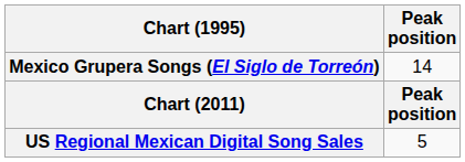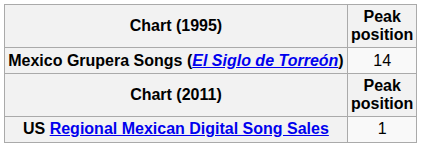 <table class="wikitable plainrowheaders sortable" style="text-align:center;">
 <tr>
 <th scope="col">Chart (1995)</th>
 <th scope="col">Peak<br>position</th>
 </tr>
 <tr>
 <th scope=row>Mexico Grupera Songs (<em><a href='#'>El Siglo de Torreón</a></em>)</th>
 <td style="text-align:center;">14</td>
 </tr>
 <tr>
 <th scope="col">Chart (2011)</th>
 <th scope="col">Peak<br>position</th>
 </tr>
 <tr>
 <th scope=row>US <a href='#'>Regional Mexican Digital Song Sales</a></th>
-<td style="text-align:center;">5</td>
+<td style="text-align:center;">1</td>
 </tr>
 </table>
